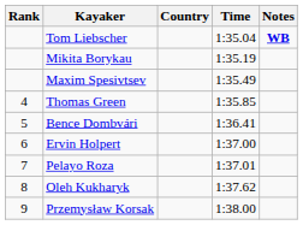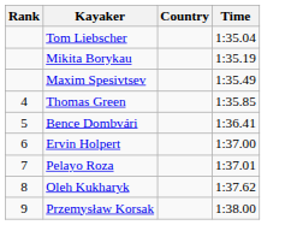 <table class="wikitable" style="text-align:center">
 <tr>
 <th>Rank</th>
 <th>Kayaker</th>
 <th>Country</th>
 <th>Time</th>
-<th>Notes</th>
 </tr>
 <tr>
 <td></td>
 <td align="left"><a href='#'>Tom Liebscher</a></td>
 <td align="left"></td>
 <td>1:35.04</td>
-<td><strong><a href='#'>WB</a></strong></td>
 </tr>
 <tr>
 <td></td>
 <td align="left"><a href='#'>Mikita Borykau</a></td>
 <td align="left"></td>
 <td>1:35.19</td>
-<td></td>
 </tr>
 <tr>
 <td></td>
 <td align="left"><a href='#'>Maxim Spesivtsev</a></td>
 <td align="left"></td>
 <td>1:35.49</td>
-<td></td>
 </tr>
 <tr>
 <td>4</td>
 <td align="left"><a href='#'>Thomas Green</a></td>
 <td align="left"></td>
 <td>1:35.85</td>
-<td></td>
 </tr>
 <tr>
 <td>5</td>
 <td align="left"><a href='#'>Bence Dombvári</a></td>
 <td align="left"></td>
 <td>1:36.41</td>
-<td></td>
 </tr>
 <tr>
 <td>6</td>
 <td align="left"><a href='#'>Ervin Holpert</a></td>
 <td align="left"></td>
 <td>1:37.00</td>
-<td></td>
 </tr>
 <tr>
 <td>7</td>
 <td align="left"><a href='#'>Pelayo Roza</a></td>
 <td align="left"></td>
 <td>1:37.01</td>
-<td></td>
 </tr>
 <tr>
 <td>8</td>
 <td align="left"><a href='#'>Oleh Kukharyk</a></td>
 <td align="left"></td>
 <td>1:37.62</td>
-<td></td>
 </tr>
 <tr>
 <td>9</td>
 <td align="left"><a href='#'>Przemysław Korsak</a></td>
 <td align="left"></td>
 <td>1:38.00</td>
-<td></td>
 </tr>
 </table>
